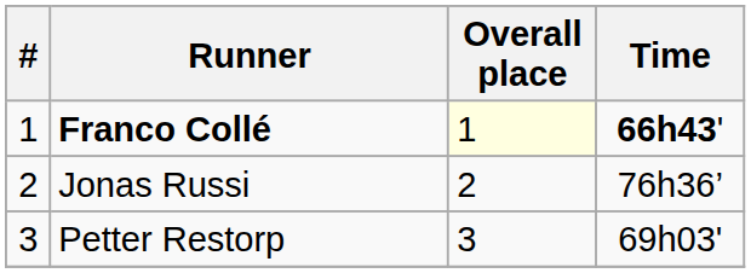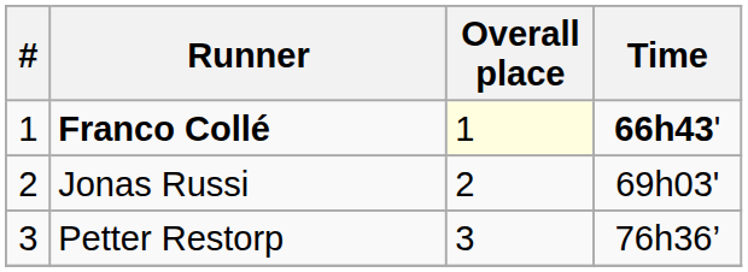 <table class="wikitable" style="font-size:95%;width:320px;">
 <tr>
 <th width=6%>#</th>
 <th width=54%>Runner</th>
 <th width=20%>Overall place</th>
 <th width=20%>Time</th>
 </tr>
 <tr>
 <td align=center>1</td>
 <td> <strong>Franco Collé</strong></td>
 <td style="background: lightyellow;">1</td>
 <td align=center><strong>66h43</strong>'</td>
 </tr>
 <tr>
 <td align=center>2</td>
 <td> Jonas Russi</td>
 <td>2</td>
-<td align=center>76h36’</td>
+<td align=center>69h03'</td>
 </tr>
 <tr>
 <td align=center>3</td>
 <td> Petter Restorp</td>
 <td>3</td>
-<td align=center>69h03'</td>
+<td align=center>76h36’</td>
 </tr>
 <tr>
 </tr>
 </table>
